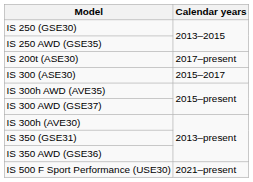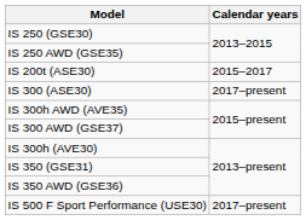 <table class="wikitable sortable collapsible">
 <tr>
 <th>Model</th>
 <th>Calendar years</th>
 </tr>
 <tr>
 <td>IS 250 (GSE30)</td>
 <td rowspan="2">2013–2015</td>
 </tr>
 <tr>
 <td>IS 250 AWD (GSE35)</td>
 </tr>
 <tr>
 <td>IS 200t (ASE30)</td>
-<td>2017–present</td>
+<td>2015–2017</td>
 </tr>
 <tr>
 <td>IS 300 (ASE30)</td>
-<td>2015–2017</td>
+<td>2017–present</td>
 </tr>
 <tr>
 <td>IS 300h AWD (AVE35)</td>
 <td rowspan="2">2015–present</td>
 </tr>
 <tr>
 <td>IS 300 AWD (GSE37)</td>
 </tr>
 <tr>
 <td>IS 300h (AVE30)</td>
 <td rowspan="3">2013–present</td>
 </tr>
 <tr>
 <td>IS 350 (GSE31)</td>
 </tr>
 <tr>
 <td>IS 350 AWD (GSE36)</td>
 </tr>
 <tr>
 <td>IS 500 F Sport Performance (USE30)</td>
-<td>2021–present</td>
+<td>2017–present</td>
 </tr>
 </table>
